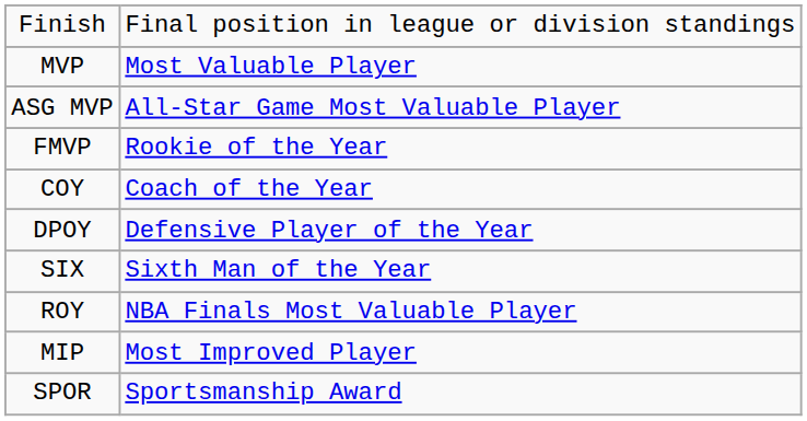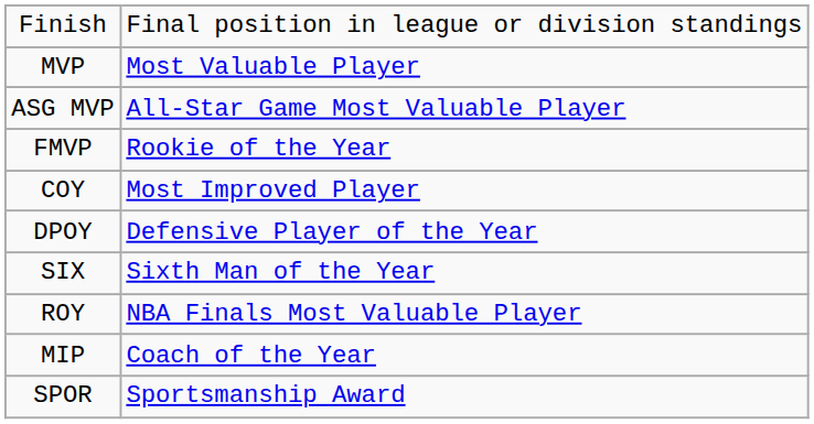 <table class="wikitable" style="font-size:90%">
 <tr>
 <td align=center>Finish</td>
 <td>Final position in league or division standings</td>
 </tr>
 <tr>
 <td align=center>MVP</td>
 <td><a href='#'>Most Valuable Player</a></td>
 </tr>
 <tr>
 <td align=center>ASG MVP</td>
 <td><a href='#'>All-Star Game Most Valuable Player</a></td>
 </tr>
 <tr>
 <td align=center>FMVP</td>
 <td><a href='#'>Rookie of the Year</a></td>
 </tr>
 <tr>
 <td align=center>COY</td>
-<td><a href='#'>Coach of the Year</a></td>
+<td><a href='#'>Most Improved Player</a></td>
 </tr>
 <tr>
 <td align=center>DPOY</td>
 <td><a href='#'>Defensive Player of the Year</a></td>
 </tr>
 <tr>
 <td align=center>SIX</td>
 <td><a href='#'>Sixth Man of the Year</a></td>
 </tr>
 <tr>
 <td align=center>ROY</td>
 <td><a href='#'>NBA Finals Most Valuable Player</a></td>
 </tr>
 <tr>
 <td align=center>MIP</td>
-<td><a href='#'>Most Improved Player</a></td>
+<td><a href='#'>Coach of the Year</a></td>
 </tr>
 <tr>
 <td align=center>SPOR</td>
 <td><a href='#'>Sportsmanship Award</a></td>
 </tr>
 </table>
